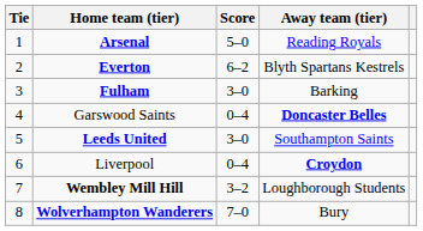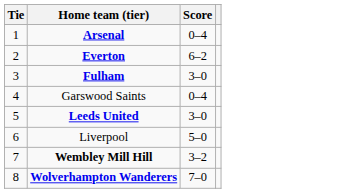 <table class="wikitable" style="text-align:center; font-size:85%">
 <tr>
 <th>Tie</th>
 <th>Home team (tier)</th>
 <th>Score</th>
-<th>Away team (tier)</th>
 <th></th>
 </tr>
 <tr>
 <td align="center">1</td>
 <td><strong><a href='#'>Arsenal</a></strong></td>
-<td align="center">5–0</td>
-<td><a href='#'>Reading Royals</a></td>
+<td align="center">0–4</td>
 <td></td>
 </tr>
 <tr>
 <td align="center">2</td>
 <td><a href='#'><strong>Everton</strong></a></td>
 <td align="center">6–2</td>
-<td>Blyth Spartans Kestrels</td>
 <td></td>
 </tr>
 <tr>
 <td align="center">3</td>
 <td><a href='#'><strong>Fulham</strong></a></td>
 <td align="center">3–0</td>
-<td>Barking</td>
 <td></td>
 </tr>
 <tr>
 <td align="center">4</td>
 <td>Garswood Saints</td>
 <td align="center">0–4</td>
-<td><strong><a href='#'>Doncaster Belles</a></strong></td>
 <td></td>
 </tr>
 <tr>
 <td align="center">5</td>
 <td><strong><a href='#'>Leeds United</a></strong></td>
 <td align="center">3–0</td>
-<td><a href='#'>Southampton Saints</a></td>
 <td></td>
 </tr>
 <tr>
 <td align="center">6</td>
 <td>Liverpool</td>
-<td align="center">0–4</td>
-<td><strong><a href='#'>Croydon</a></strong></td>
+<td align="center">5–0</td>
 <td></td>
 </tr>
 <tr>
 <td align="center">7</td>
 <td><strong>Wembley Mill Hill</strong></td>
 <td align="center">3–2</td>
-<td>Loughborough Students</td>
 <td></td>
 </tr>
 <tr>
 <td align="center">8</td>
 <td><a href='#'><strong>Wolverhampton Wanderers</strong></a></td>
 <td align="center">7–0</td>
-<td>Bury</td>
 <td></td>
 </tr>
 </table>
